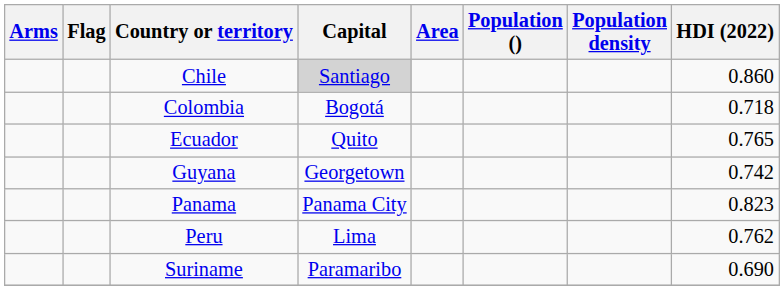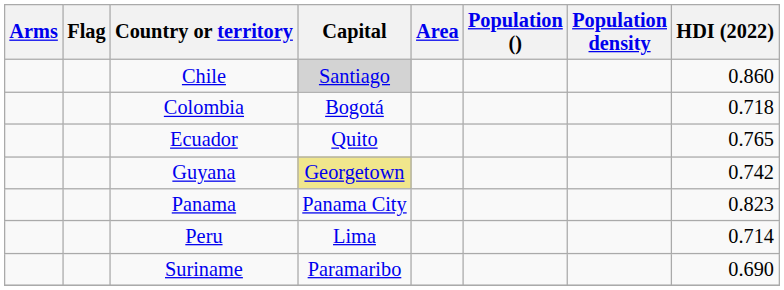 <table class="wikitable sortable" style="float:center; text-align:center; white-space:nowrap;">
 <tr>
 <th class="unsortable"><a href='#'>Arms</a></th>
 <th class="unsortable">Flag</th>
 <th>Country or <a href='#'>territory</a></th>
 <th>Capital</th>
 <th><a href='#'>Area</a></th>
 <th><a href='#'>Population</a><br>()</th>
 <th><a href='#'>Population<br>density</a></th>
 <th>HDI (2022)</th>
 </tr>
 <tr>
 <td></td>
 <td></td>
 <td><a href='#'>Chile</a></td>
 <td style="background: lightgrey;"><a href='#'>Santiago</a></td>
 <td style="text-align:right;"></td>
 <td style="text-align:right;"></td>
 <td style="text-align:right;"></td>
 <td style="text-align:right;">0.860</td>
 </tr>
 <tr>
 <td></td>
 <td></td>
 <td><a href='#'>Colombia</a></td>
 <td><a href='#'>Bogotá</a></td>
 <td style="text-align:right;"></td>
 <td style="text-align:right;"></td>
 <td style="text-align:right;"></td>
 <td style="text-align:right;">0.718</td>
 </tr>
 <tr>
 <td></td>
 <td></td>
 <td><a href='#'>Ecuador</a></td>
 <td><a href='#'>Quito</a></td>
 <td style="text-align:right;"></td>
 <td style="text-align:right;"></td>
 <td style="text-align:right;"></td>
 <td style="text-align:right;">0.765</td>
 </tr>
 <tr>
 <td></td>
 <td></td>
 <td><a href='#'>Guyana</a></td>
-<td><a href='#'>Georgetown</a></td>
+<td style="background: khaki;"><a href='#'>Georgetown</a></td>
 <td style="text-align:right;"></td>
 <td style="text-align:right;"></td>
 <td style="text-align:right;"></td>
 <td style="text-align:right;">0.742</td>
 </tr>
 <tr>
 <td></td>
 <td></td>
 <td><a href='#'>Panama</a></td>
 <td><a href='#'>Panama City</a></td>
 <td style="text-align:right;"></td>
 <td style="text-align:right;"></td>
 <td style="text-align:right;"></td>
 <td style="text-align:right;">0.823</td>
 </tr>
 <tr>
 <td></td>
 <td></td>
 <td><a href='#'>Peru</a></td>
 <td><a href='#'>Lima</a></td>
 <td style="text-align:right;"></td>
 <td style="text-align:right;"></td>
 <td style="text-align:right;"></td>
-<td style="text-align:right;">0.762</td>
+<td style="text-align:right;">0.714</td>
 </tr>
 <tr>
 <td></td>
 <td></td>
 <td><a href='#'>Suriname</a></td>
 <td><a href='#'>Paramaribo</a></td>
 <td style="text-align:right;"></td>
 <td style="text-align:right;"></td>
 <td style="text-align:right;"></td>
 <td style="text-align:right;">0.690</td>
 </tr>
 <tr>
 </tr>
 </table>
